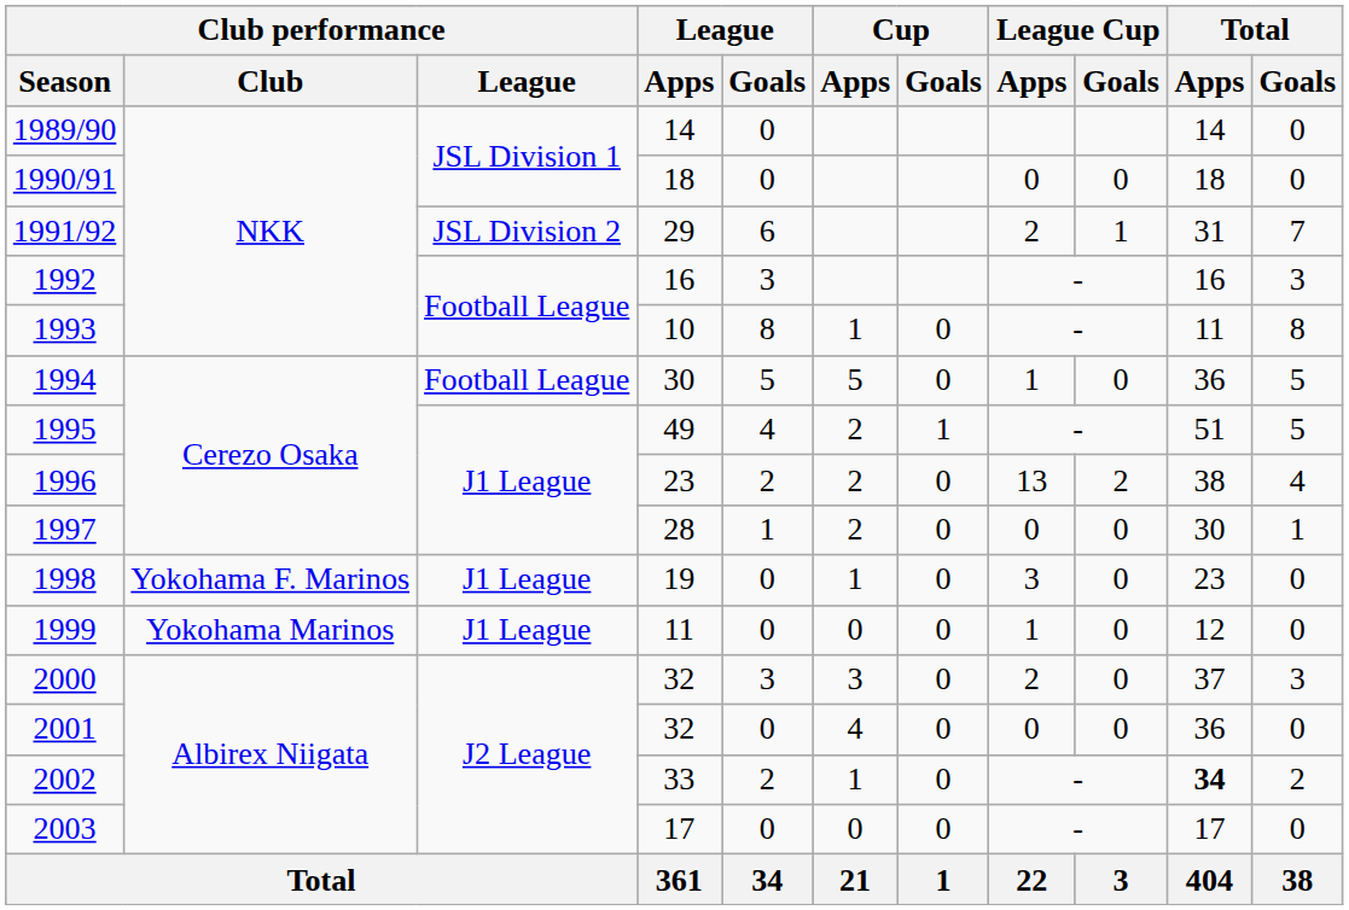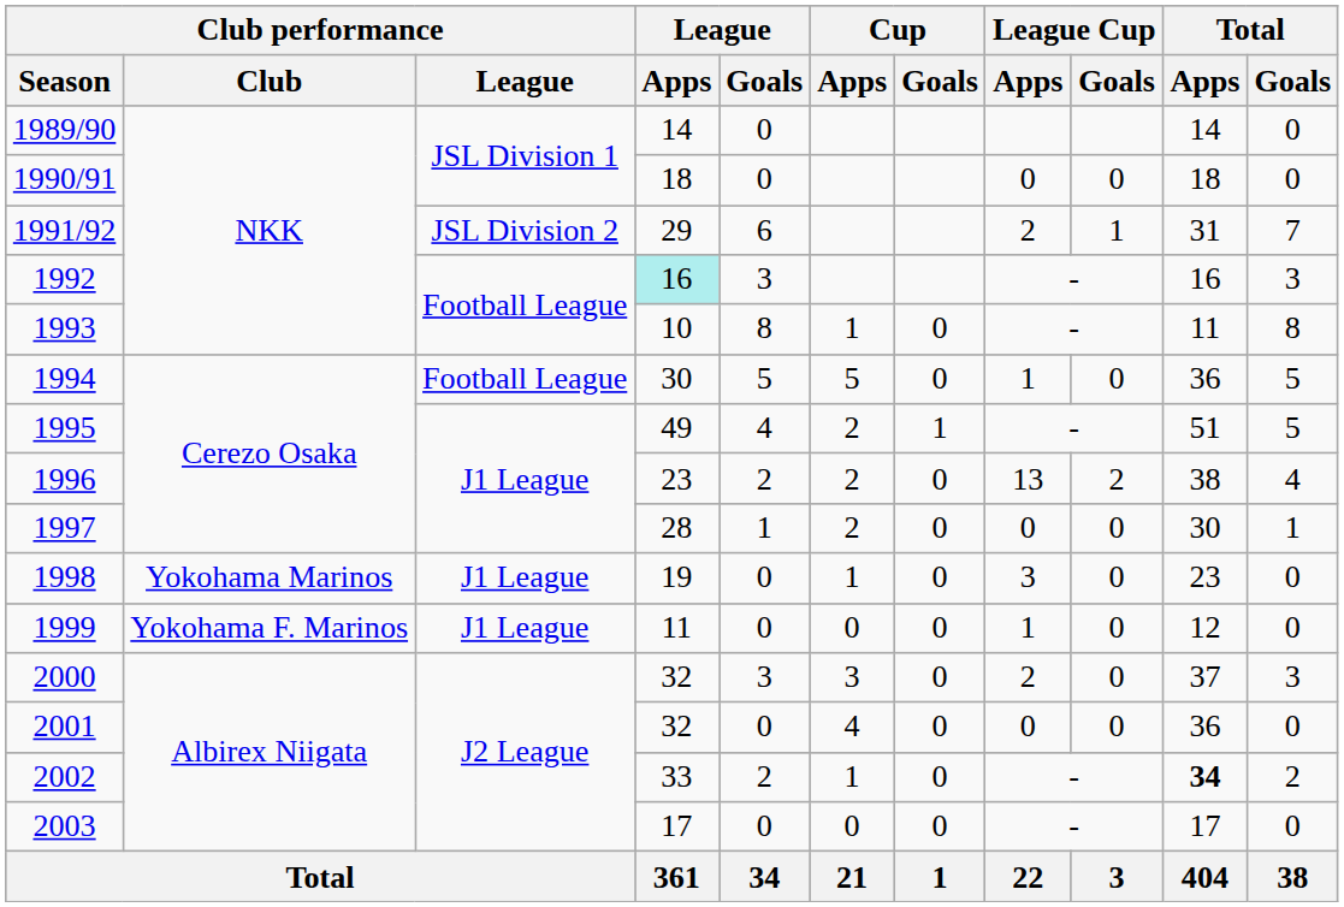 <table class="wikitable" style="text-align:center;">
 <tr>
 <th colspan=3>Club performance</th>
 <th colspan=2>League</th>
 <th colspan=2>Cup</th>
 <th colspan=2>League Cup</th>
 <th colspan=2>Total</th>
 </tr>
 <tr>
 <th>Season</th>
 <th>Club</th>
 <th>League</th>
 <th>Apps</th>
 <th>Goals</th>
 <th>Apps</th>
 <th>Goals</th>
 <th>Apps</th>
 <th>Goals</th>
 <th>Apps</th>
 <th>Goals</th>
 </tr>
 <tr>
 <td><a href='#'>1989/90</a></td>
 <td rowspan="5"><a href='#'>NKK</a></td>
 <td rowspan="2"><a href='#'>JSL Division 1</a></td>
 <td>14</td>
 <td>0</td>
 <td></td>
 <td></td>
 <td></td>
 <td></td>
 <td>14</td>
 <td>0</td>
 </tr>
 <tr>
 <td><a href='#'>1990/91</a></td>
 <td>18</td>
 <td>0</td>
 <td></td>
 <td></td>
 <td>0</td>
 <td>0</td>
 <td>18</td>
 <td>0</td>
 </tr>
 <tr>
 <td><a href='#'>1991/92</a></td>
 <td><a href='#'>JSL Division 2</a></td>
 <td>29</td>
 <td>6</td>
 <td></td>
 <td></td>
 <td>2</td>
 <td>1</td>
 <td>31</td>
 <td>7</td>
 </tr>
 <tr>
 <td><a href='#'>1992</a></td>
 <td rowspan="2"><a href='#'>Football League</a></td>
-<td>16</td>
+<td style="background: paleturquoise;">16</td>
 <td>3</td>
 <td></td>
 <td></td>
 <td colspan="2">-</td>
 <td>16</td>
 <td>3</td>
 </tr>
 <tr>
 <td><a href='#'>1993</a></td>
 <td>10</td>
 <td>8</td>
 <td>1</td>
 <td>0</td>
 <td colspan="2">-</td>
 <td>11</td>
 <td>8</td>
 </tr>
 <tr>
 <td><a href='#'>1994</a></td>
 <td rowspan="4"><a href='#'>Cerezo Osaka</a></td>
 <td><a href='#'>Football League</a></td>
 <td>30</td>
 <td>5</td>
 <td>5</td>
 <td>0</td>
 <td>1</td>
 <td>0</td>
 <td>36</td>
 <td>5</td>
 </tr>
 <tr>
 <td><a href='#'>1995</a></td>
 <td rowspan="3"><a href='#'>J1 League</a></td>
 <td>49</td>
 <td>4</td>
 <td>2</td>
 <td>1</td>
 <td colspan="2">-</td>
 <td>51</td>
 <td>5</td>
 </tr>
 <tr>
 <td><a href='#'>1996</a></td>
 <td>23</td>
 <td>2</td>
 <td>2</td>
 <td>0</td>
 <td>13</td>
 <td>2</td>
 <td>38</td>
 <td>4</td>
 </tr>
 <tr>
 <td><a href='#'>1997</a></td>
 <td>28</td>
 <td>1</td>
 <td>2</td>
 <td>0</td>
 <td>0</td>
 <td>0</td>
 <td>30</td>
 <td>1</td>
 </tr>
 <tr>
 <td><a href='#'>1998</a></td>
-<td><a href='#'>Yokohama F. Marinos</a></td>
+<td><a href='#'>Yokohama Marinos</a></td>
 <td><a href='#'>J1 League</a></td>
 <td>19</td>
 <td>0</td>
 <td>1</td>
 <td>0</td>
 <td>3</td>
 <td>0</td>
 <td>23</td>
 <td>0</td>
 </tr>
 <tr>
 <td><a href='#'>1999</a></td>
-<td><a href='#'>Yokohama Marinos</a></td>
+<td><a href='#'>Yokohama F. Marinos</a></td>
 <td><a href='#'>J1 League</a></td>
 <td>11</td>
 <td>0</td>
 <td>0</td>
 <td>0</td>
 <td>1</td>
 <td>0</td>
 <td>12</td>
 <td>0</td>
 </tr>
 <tr>
 <td><a href='#'>2000</a></td>
 <td rowspan="4"><a href='#'>Albirex Niigata</a></td>
 <td rowspan="4"><a href='#'>J2 League</a></td>
 <td>32</td>
 <td>3</td>
 <td>3</td>
 <td>0</td>
 <td>2</td>
 <td>0</td>
 <td>37</td>
 <td>3</td>
 </tr>
 <tr>
 <td><a href='#'>2001</a></td>
 <td>32</td>
 <td>0</td>
 <td>4</td>
 <td>0</td>
 <td>0</td>
 <td>0</td>
 <td>36</td>
 <td>0</td>
 </tr>
 <tr>
 <td><a href='#'>2002</a></td>
 <td>33</td>
 <td>2</td>
 <td>1</td>
 <td>0</td>
 <td colspan="2">-</td>
 <td><strong>34</strong></td>
 <td>2</td>
 </tr>
 <tr>
 <td><a href='#'>2003</a></td>
 <td>17</td>
 <td>0</td>
 <td>0</td>
 <td>0</td>
 <td colspan="2">-</td>
 <td>17</td>
 <td>0</td>
 </tr>
 <tr>
 <th colspan=3>Total</th>
 <th>361</th>
 <th>34</th>
 <th>21</th>
 <th>1</th>
 <th>22</th>
 <th>3</th>
 <th>404</th>
 <th>38</th>
 </tr>
 </table>
